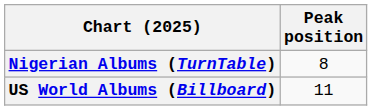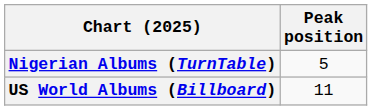 <table class="wikitable sortable plainrowheaders" style="text-align:center">
 <tr>
 <th scope="col">Chart (2025)</th>
 <th scope="col">Peak<br>position</th>
 </tr>
 <tr>
 <th scope="row"><a href='#'>Nigerian Albums</a> (<a href='#'><em>TurnTable</em></a>)</th>
-<td>8</td>
+<td>5</td>
 </tr>
 <tr>
 <th scope="row">US <a href='#'>World Albums</a> (<em><a href='#'>Billboard</a></em>)</th>
 <td>11</td>
 </tr>
 </table>
